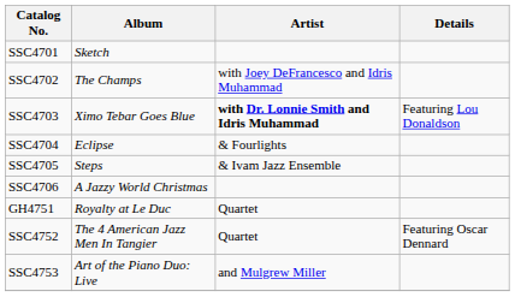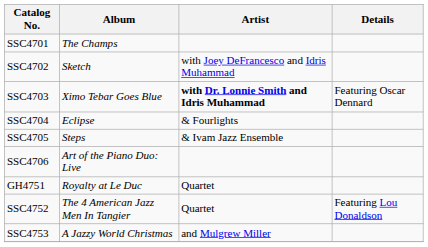 <table class="wikitable sortable">
 <tr>
 <th>Catalog No.</th>
 <th>Album</th>
 <th>Artist</th>
 <th>Details</th>
 </tr>
 <tr>
 <td>SSC4701</td>
-<td><em>Sketch</em></td>
+<td><em>The Champs</em></td>
 <td></td>
 <td></td>
 </tr>
 <tr>
 <td>SSC4702</td>
-<td><em>The Champs</em></td>
+<td><em>Sketch</em></td>
 <td> with <a href='#'>Joey DeFrancesco</a> and <a href='#'>Idris Muhammad</a></td>
 <td></td>
 </tr>
 <tr>
 <td>SSC4703</td>
 <td><em>Ximo Tebar Goes Blue</em></td>
 <td><strong> with <a href='#'>Dr. Lonnie Smith</a> and Idris Muhammad</strong></td>
-<td>Featuring <a href='#'>Lou Donaldson</a></td>
+<td>Featuring Oscar Dennard</td>
 </tr>
 <tr>
 <td>SSC4704</td>
 <td><em>Eclipse</em></td>
 <td> & Fourlights</td>
 <td></td>
 </tr>
 <tr>
 <td>SSC4705</td>
 <td><em>Steps</em></td>
 <td> & Ivam Jazz Ensemble</td>
 <td></td>
 </tr>
 <tr>
 <td>SSC4706</td>
-<td><em>A Jazzy World Christmas</em></td>
+<td><em>Art of the Piano Duo: Live</em></td>
 <td></td>
 <td></td>
 </tr>
 <tr>
 <td>GH4751</td>
 <td><em>Royalty at Le Duc</em></td>
 <td> Quartet</td>
 <td></td>
 </tr>
 <tr>
 <td>SSC4752</td>
 <td><em>The 4 American Jazz Men In Tangier</em></td>
 <td> Quartet</td>
-<td>Featuring Oscar Dennard</td>
+<td>Featuring <a href='#'>Lou Donaldson</a></td>
 </tr>
 <tr>
 <td>SSC4753</td>
-<td><em>Art of the Piano Duo: Live</em></td>
+<td><em>A Jazzy World Christmas</em></td>
 <td> and <a href='#'>Mulgrew Miller</a></td>
 <td></td>
 </tr>
 <tr>
 </tr>
 </table>
